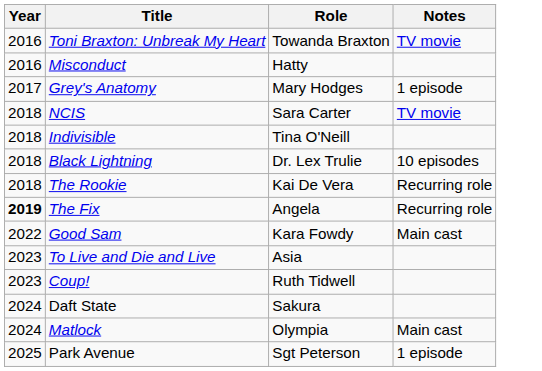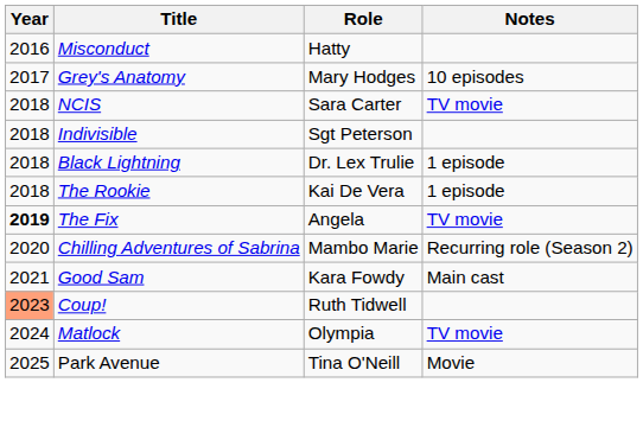 <table class="wikitable sortable">
 <tr>
 <th>Year</th>
 <th>Title</th>
 <th>Role</th>
 <th class="unsortable">Notes</th>
-</tr>
-<tr>
-<td>2016</td>
-<td><em><a href='#'>Toni Braxton: Unbreak My Heart</a></em></td>
-<td>Towanda Braxton</td>
-<td><a href='#'>TV movie</a></td>
 </tr>
 <tr>
 <td>2016</td>
 <td><em><a href='#'>Misconduct</a></em></td>
 <td>Hatty</td>
 <td></td>
 </tr>
 <tr>
 <td>2017</td>
 <td><em><a href='#'>Grey's Anatomy</a></em></td>
 <td>Mary Hodges</td>
-<td>1 episode</td>
+<td>10 episodes</td>
 </tr>
 <tr>
 <td>2018</td>
 <td><em><a href='#'>NCIS</a></em></td>
 <td>Sara Carter</td>
 <td><a href='#'>TV movie</a></td>
 </tr>
 <tr>
 <td>2018</td>
 <td><em><a href='#'>Indivisible</a></em></td>
-<td>Tina O'Neill</td>
+<td>Sgt Peterson</td>
 <td></td>
 </tr>
 <tr>
 <td>2018</td>
 <td><em><a href='#'>Black Lightning</a></em></td>
 <td>Dr. Lex Trulie</td>
-<td>10 episodes</td>
+<td>1 episode</td>
 </tr>
 <tr>
 <td>2018</td>
 <td><em><a href='#'>The Rookie</a></em></td>
 <td>Kai De Vera</td>
-<td>Recurring role</td>
+<td>1 episode</td>
 </tr>
 <tr>
 <td><strong>2019</strong></td>
 <td><em><a href='#'>The Fix</a></em></td>
 <td>Angela</td>
-<td>Recurring role</td>
+<td><a href='#'>TV movie</a></td>
 </tr>
 <tr>
-<td>2022</td>
+<td>2020</td>
+<td><em><a href='#'>Chilling Adventures of Sabrina</a></em></td>
+<td>Mambo Marie</td>
+<td>Recurring role (Season 2)</td>
+</tr>
+<tr>
+<td>2021</td>
 <td><em><a href='#'>Good Sam</a></em></td>
 <td>Kara Fowdy</td>
 <td>Main cast</td>
 </tr>
 <tr>
-<td>2023</td>
-<td><em><a href='#'>To Live and Die and Live</a></em></td>
-<td>Asia</td>
-<td></td>
-</tr>
-<tr>
-<td>2023</td>
+<td style="background: lightsalmon;">2023</td>
 <td><em><a href='#'>Coup!</a></em></td>
 <td>Ruth Tidwell</td>
 <td></td>
 </tr>
 <tr>
 <td>2024</td>
-<td>Daft State</td>
-<td>Sakura</td>
-<td></td>
-</tr>
-<tr>
-<td>2024</td>
 <td><em><a href='#'>Matlock</a></em></td>
 <td>Olympia</td>
-<td>Main cast</td>
+<td><a href='#'>TV movie</a></td>
 </tr>
 <tr>
 <td>2025</td>
 <td>Park Avenue</td>
-<td>Sgt Peterson</td>
-<td>1 episode</td>
+<td>Tina O'Neill</td>
+<td>Movie</td>
 </tr>
 </table>
